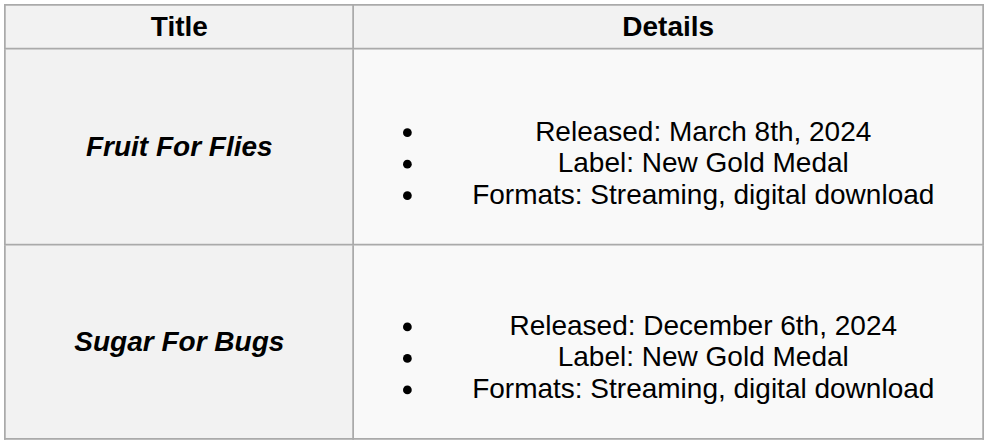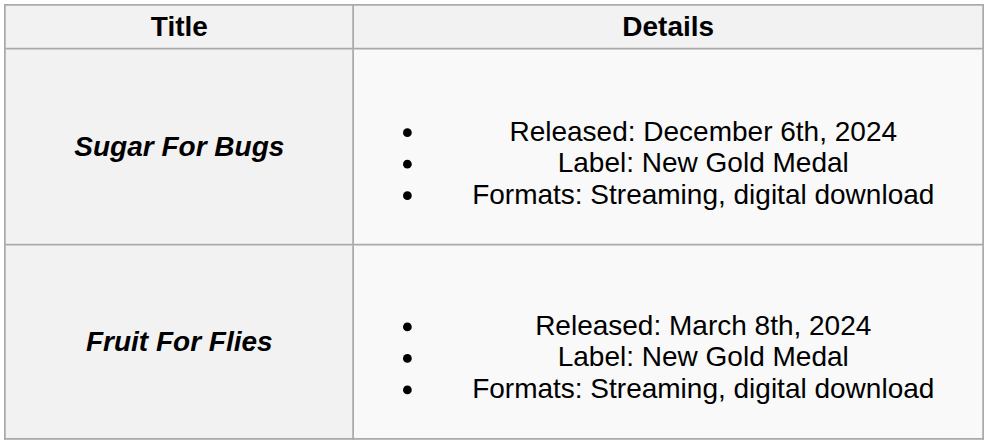 <table class="wikitable plainrowheaders" style="text-align:center;">
 <tr>
 <th style="width:12em;">Title</th>
 <th style="width:22em;">Details</th>
 </tr>
 <tr>
+<th><em>Sugar For Bugs</em></th>
+<td><br><ul><li>Released: December 6th, 2024</li><li>Label: New Gold Medal</li><li>Formats: Streaming, digital download</li></ul></td>
+</tr>
+<tr>
 <th><em>Fruit For Flies</em></th>
 <td><br><ul><li>Released: March 8th, 2024</li><li>Label: New Gold Medal</li><li>Formats: Streaming, digital download</li></ul></td>
 </tr>
-<tr>
-<th><em>Sugar For Bugs</em></th>
-<td><br><ul><li>Released: December 6th, 2024</li><li>Label: New Gold Medal</li><li>Formats: Streaming, digital download</li></ul></td>
-</tr>
 </table>
